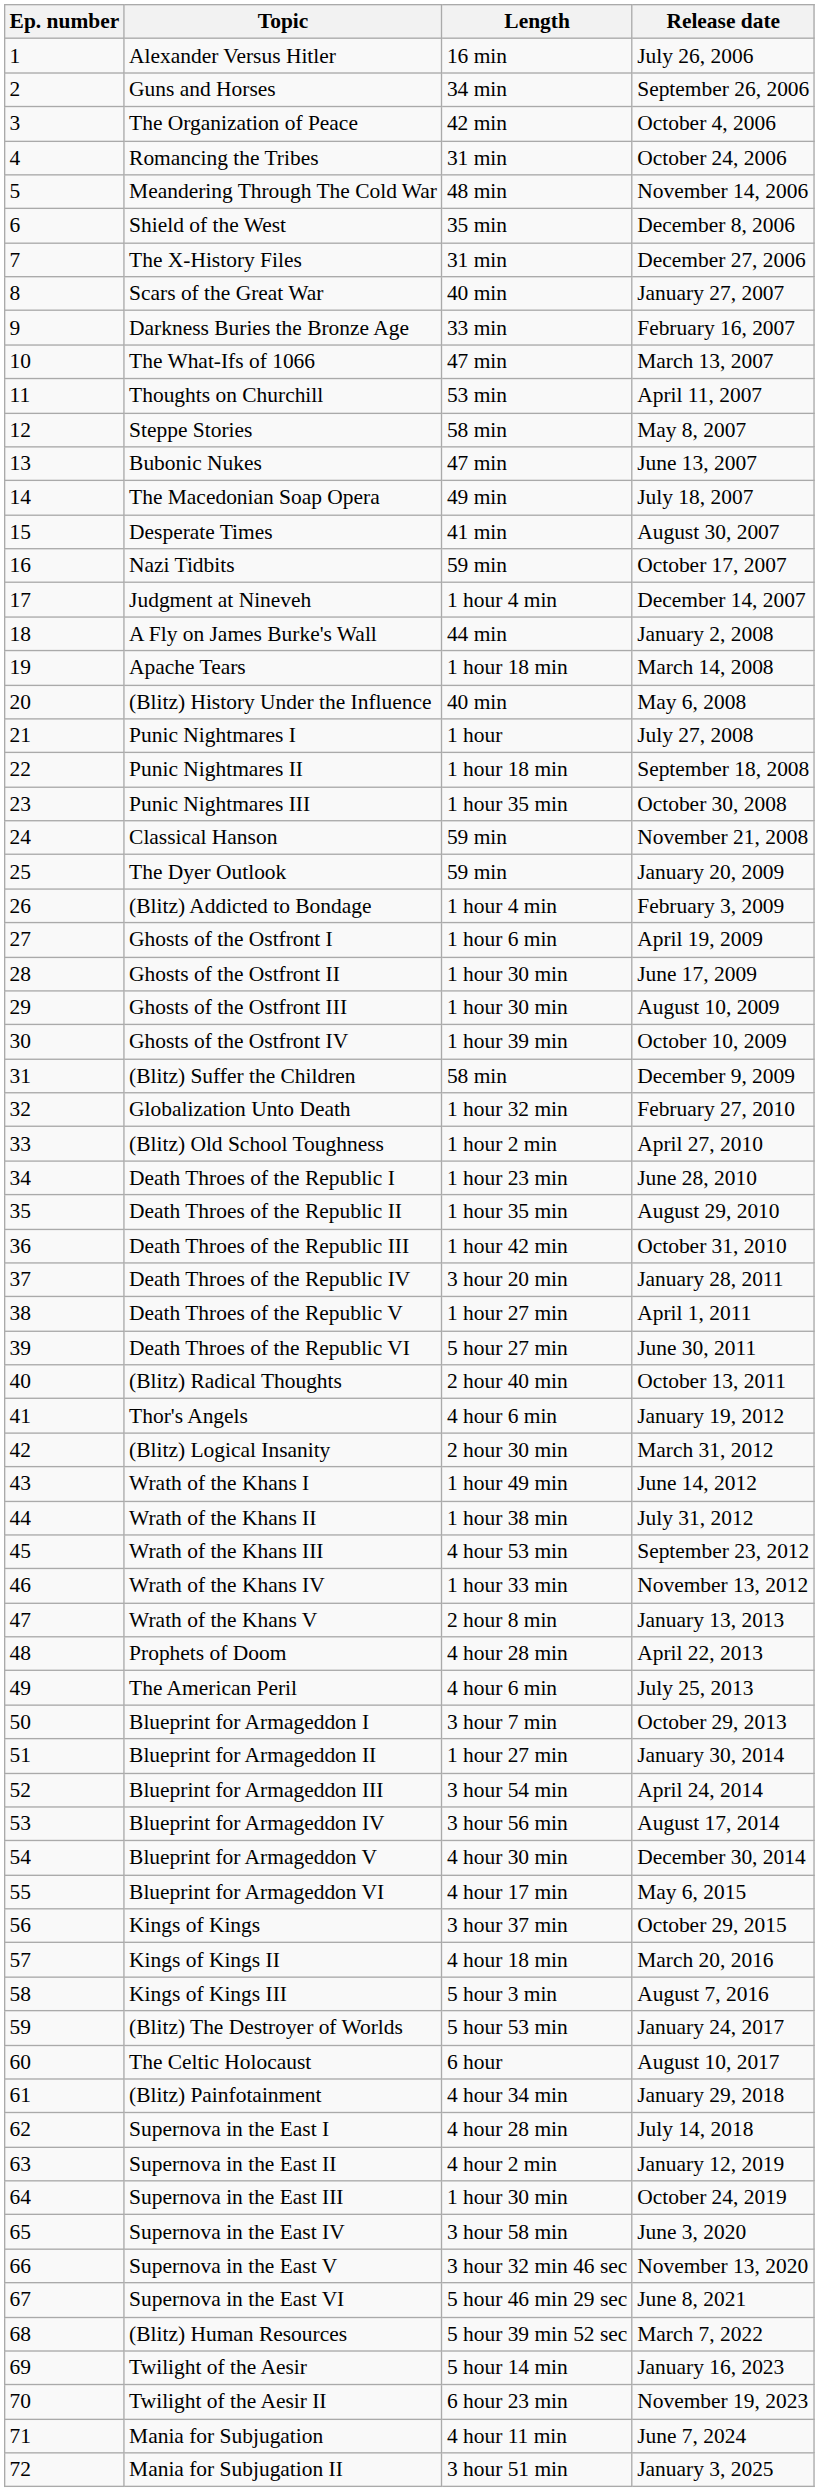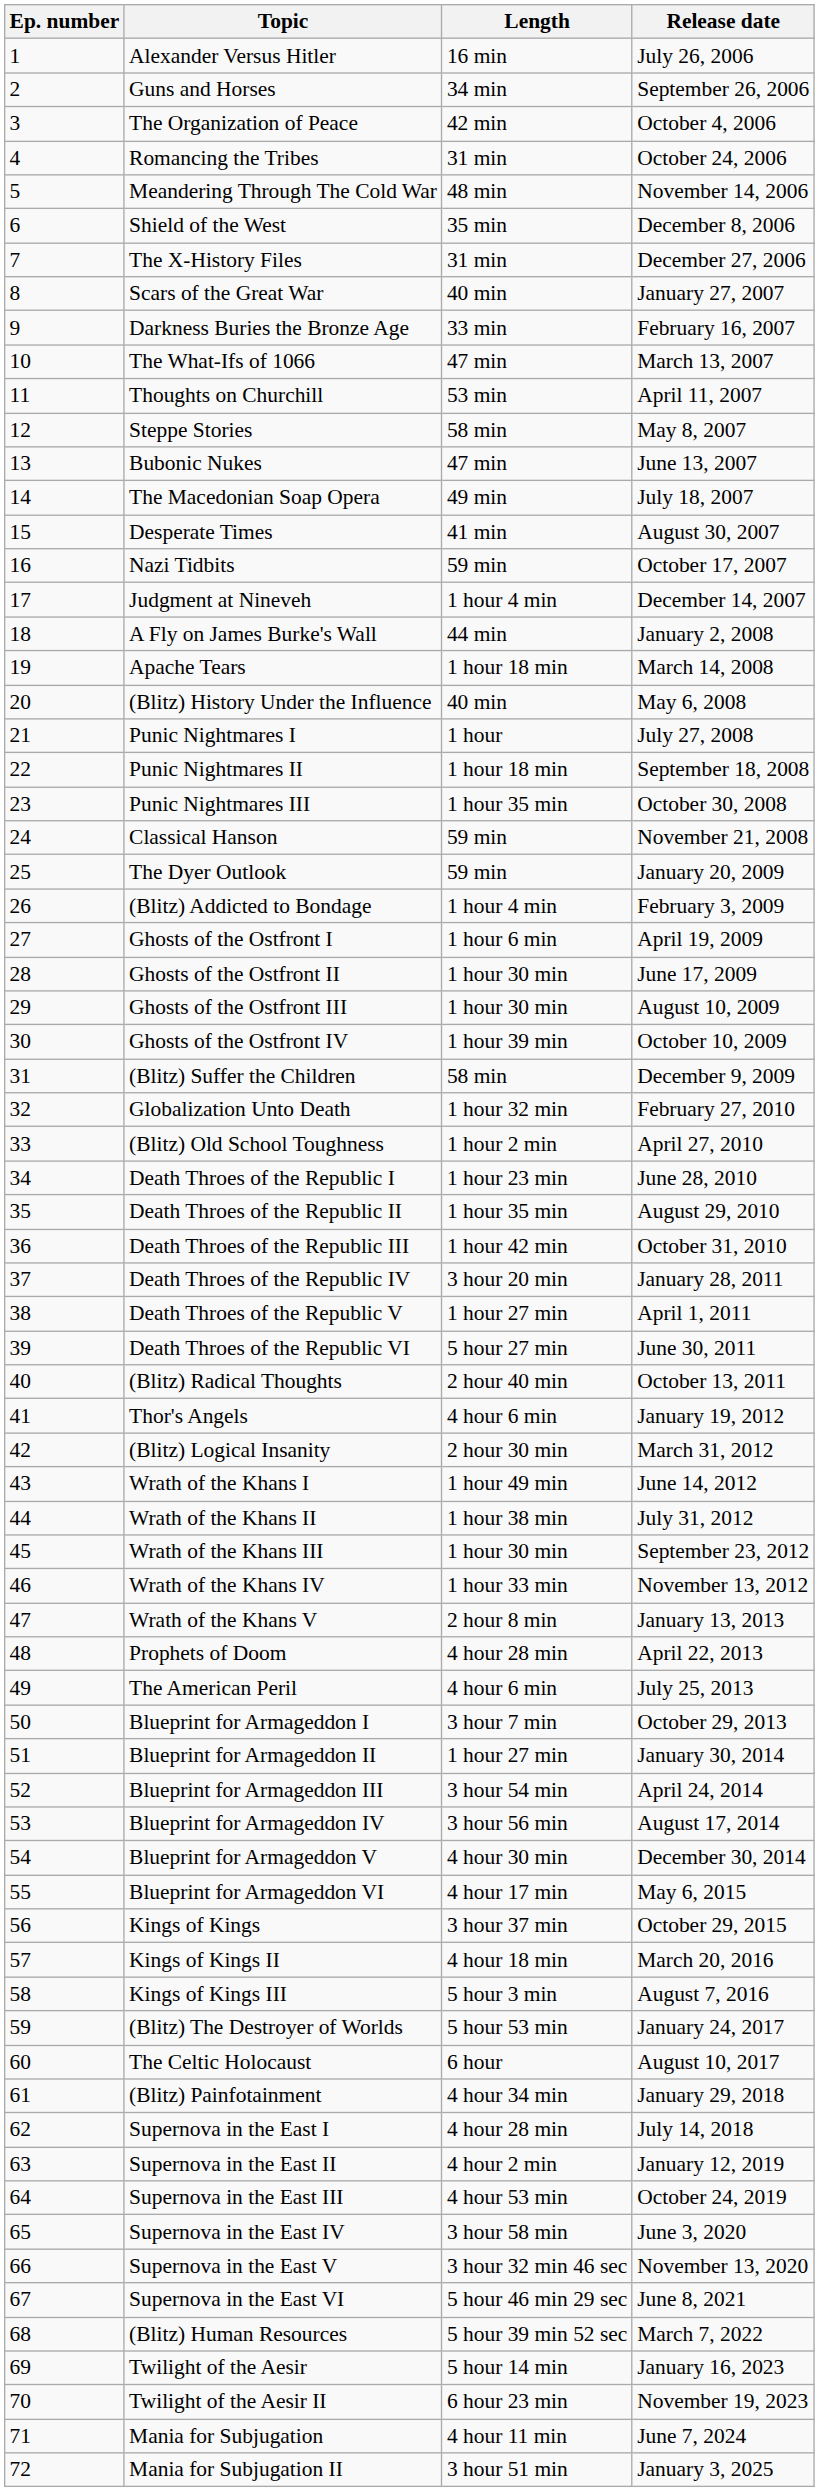 <table class="wikitable collapsible" border="1">
 <tr>
 <th>Ep. number</th>
 <th>Topic</th>
 <th>Length</th>
 <th>Release date</th>
 </tr>
 <tr>
 <td>1</td>
 <td>Alexander Versus Hitler</td>
 <td>16 min</td>
 <td>July 26, 2006</td>
 </tr>
 <tr>
 <td>2</td>
 <td>Guns and Horses</td>
 <td>34 min</td>
 <td>September 26, 2006</td>
 </tr>
 <tr>
 <td>3</td>
 <td>The Organization of Peace</td>
 <td>42 min</td>
 <td>October 4, 2006</td>
 </tr>
 <tr>
 <td>4</td>
 <td>Romancing the Tribes</td>
 <td>31 min</td>
 <td>October 24, 2006</td>
 </tr>
 <tr>
 <td>5</td>
 <td>Meandering Through The Cold War</td>
 <td>48 min</td>
 <td>November 14, 2006</td>
 </tr>
 <tr>
 <td>6</td>
 <td>Shield of the West</td>
 <td>35 min</td>
 <td>December 8, 2006</td>
 </tr>
 <tr>
 <td>7</td>
 <td>The X-History Files</td>
 <td>31 min</td>
 <td>December 27, 2006</td>
 </tr>
 <tr>
 <td>8</td>
 <td>Scars of the Great War</td>
 <td>40 min</td>
 <td>January 27, 2007</td>
 </tr>
 <tr>
 <td>9</td>
 <td>Darkness Buries the Bronze Age</td>
 <td>33 min</td>
 <td>February 16, 2007</td>
 </tr>
 <tr>
 <td>10</td>
 <td>The What-Ifs of 1066</td>
 <td>47 min</td>
 <td>March 13, 2007</td>
 </tr>
 <tr>
 <td>11</td>
 <td>Thoughts on Churchill</td>
 <td>53 min</td>
 <td>April 11, 2007</td>
 </tr>
 <tr>
 <td>12</td>
 <td>Steppe Stories</td>
 <td>58 min</td>
 <td>May 8, 2007</td>
 </tr>
 <tr>
 <td>13</td>
 <td>Bubonic Nukes</td>
 <td>47 min</td>
 <td>June 13, 2007</td>
 </tr>
 <tr>
 <td>14</td>
 <td>The Macedonian Soap Opera</td>
 <td>49 min</td>
 <td>July 18, 2007</td>
 </tr>
 <tr>
 <td>15</td>
 <td>Desperate Times</td>
 <td>41 min</td>
 <td>August 30, 2007</td>
 </tr>
 <tr>
 <td>16</td>
 <td>Nazi Tidbits</td>
 <td>59 min</td>
 <td>October 17, 2007</td>
 </tr>
 <tr>
 <td>17</td>
 <td>Judgment at Nineveh</td>
 <td>1 hour 4 min</td>
 <td>December 14, 2007</td>
 </tr>
 <tr>
 <td>18</td>
 <td>A Fly on James Burke's Wall</td>
 <td>44 min</td>
 <td>January 2, 2008</td>
 </tr>
 <tr>
 <td>19</td>
 <td>Apache Tears</td>
 <td>1 hour 18 min</td>
 <td>March 14, 2008</td>
 </tr>
 <tr>
 <td>20</td>
 <td>(Blitz) History Under the Influence</td>
 <td>40 min</td>
 <td>May 6, 2008</td>
 </tr>
 <tr>
 <td>21</td>
 <td>Punic Nightmares I</td>
 <td>1 hour</td>
 <td>July 27, 2008</td>
 </tr>
 <tr>
 <td>22</td>
 <td>Punic Nightmares II</td>
 <td>1 hour 18 min</td>
 <td>September 18, 2008</td>
 </tr>
 <tr>
 <td>23</td>
 <td>Punic Nightmares III</td>
 <td>1 hour 35 min</td>
 <td>October 30, 2008</td>
 </tr>
 <tr>
 <td>24</td>
 <td>Classical Hanson</td>
 <td>59 min</td>
 <td>November 21, 2008</td>
 </tr>
 <tr>
 <td>25</td>
 <td>The Dyer Outlook</td>
 <td>59 min</td>
 <td>January 20, 2009</td>
 </tr>
 <tr>
 <td>26</td>
 <td>(Blitz) Addicted to Bondage</td>
 <td>1 hour 4 min</td>
 <td>February 3, 2009</td>
 </tr>
 <tr>
 <td>27</td>
 <td>Ghosts of the Ostfront I</td>
 <td>1 hour 6 min</td>
 <td>April 19, 2009</td>
 </tr>
 <tr>
 <td>28</td>
 <td>Ghosts of the Ostfront II</td>
 <td>1 hour 30 min</td>
 <td>June 17, 2009</td>
 </tr>
 <tr>
 <td>29</td>
 <td>Ghosts of the Ostfront III</td>
 <td>1 hour 30 min</td>
 <td>August 10, 2009</td>
 </tr>
 <tr>
 <td>30</td>
 <td>Ghosts of the Ostfront IV</td>
 <td>1 hour 39 min</td>
 <td>October 10, 2009</td>
 </tr>
 <tr>
 <td>31</td>
 <td>(Blitz) Suffer the Children</td>
 <td>58 min</td>
 <td>December 9, 2009</td>
 </tr>
 <tr>
 <td>32</td>
 <td>Globalization Unto Death</td>
 <td>1 hour 32 min</td>
 <td>February 27, 2010</td>
 </tr>
 <tr>
 <td>33</td>
 <td>(Blitz) Old School Toughness</td>
 <td>1 hour 2 min</td>
 <td>April 27, 2010</td>
 </tr>
 <tr>
 <td>34</td>
 <td>Death Throes of the Republic I</td>
 <td>1 hour 23 min</td>
 <td>June 28, 2010</td>
 </tr>
 <tr>
 <td>35</td>
 <td>Death Throes of the Republic II</td>
 <td>1 hour 35 min</td>
 <td>August 29, 2010</td>
 </tr>
 <tr>
 <td>36</td>
 <td>Death Throes of the Republic III</td>
 <td>1 hour 42 min</td>
 <td>October 31, 2010</td>
 </tr>
 <tr>
 <td>37</td>
 <td>Death Throes of the Republic IV</td>
 <td>3 hour 20 min</td>
 <td>January 28, 2011</td>
 </tr>
 <tr>
 <td>38</td>
 <td>Death Throes of the Republic V</td>
 <td>1 hour 27 min</td>
 <td>April 1, 2011</td>
 </tr>
 <tr>
 <td>39</td>
 <td>Death Throes of the Republic VI</td>
 <td>5 hour 27 min</td>
 <td>June 30, 2011</td>
 </tr>
 <tr>
 <td>40</td>
 <td>(Blitz) Radical Thoughts</td>
 <td>2 hour 40 min</td>
 <td>October 13, 2011</td>
 </tr>
 <tr>
 <td>41</td>
 <td>Thor's Angels</td>
 <td>4 hour 6 min</td>
 <td>January 19, 2012</td>
 </tr>
 <tr>
 <td>42</td>
 <td>(Blitz) Logical Insanity</td>
 <td>2 hour 30 min</td>
 <td>March 31, 2012</td>
 </tr>
 <tr>
 <td>43</td>
 <td>Wrath of the Khans I</td>
 <td>1 hour 49 min</td>
 <td>June 14, 2012</td>
 </tr>
 <tr>
 <td>44</td>
 <td>Wrath of the Khans II</td>
 <td>1 hour 38 min</td>
 <td>July 31, 2012</td>
 </tr>
 <tr>
 <td>45</td>
 <td>Wrath of the Khans III</td>
-<td>4 hour 53 min</td>
+<td>1 hour 30 min</td>
 <td>September 23, 2012</td>
 </tr>
 <tr>
 <td>46</td>
 <td>Wrath of the Khans IV</td>
 <td>1 hour 33 min</td>
 <td>November 13, 2012</td>
 </tr>
 <tr>
 <td>47</td>
 <td>Wrath of the Khans V</td>
 <td>2 hour 8 min</td>
 <td>January 13, 2013</td>
 </tr>
 <tr>
 <td>48</td>
 <td>Prophets of Doom</td>
 <td>4 hour 28 min</td>
 <td>April 22, 2013</td>
 </tr>
 <tr>
 <td>49</td>
 <td>The American Peril</td>
 <td>4 hour 6 min</td>
 <td>July 25, 2013</td>
 </tr>
 <tr>
 <td>50</td>
 <td>Blueprint for Armageddon I</td>
 <td>3 hour 7 min</td>
 <td>October 29, 2013</td>
 </tr>
 <tr>
 <td>51</td>
 <td>Blueprint for Armageddon II</td>
 <td>1 hour 27 min</td>
 <td>January 30, 2014</td>
 </tr>
 <tr>
 <td>52</td>
 <td>Blueprint for Armageddon III</td>
 <td>3 hour 54 min</td>
 <td>April 24, 2014</td>
 </tr>
 <tr>
 <td>53</td>
 <td>Blueprint for Armageddon IV</td>
 <td>3 hour 56 min</td>
 <td>August 17, 2014</td>
 </tr>
 <tr>
 <td>54</td>
 <td>Blueprint for Armageddon V</td>
 <td>4 hour 30 min</td>
 <td>December 30, 2014</td>
 </tr>
 <tr>
 <td>55</td>
 <td>Blueprint for Armageddon VI</td>
 <td>4 hour 17 min</td>
 <td>May 6, 2015</td>
 </tr>
 <tr>
 <td>56</td>
 <td>Kings of Kings</td>
 <td>3 hour 37 min</td>
 <td>October 29, 2015</td>
 </tr>
 <tr>
 <td>57</td>
 <td>Kings of Kings II</td>
 <td>4 hour 18 min</td>
 <td>March 20, 2016</td>
 </tr>
 <tr>
 <td>58</td>
 <td>Kings of Kings III</td>
 <td>5 hour 3 min</td>
 <td>August 7, 2016</td>
 </tr>
 <tr>
 <td>59</td>
 <td>(Blitz) The Destroyer of Worlds</td>
 <td>5 hour 53 min</td>
 <td>January 24, 2017</td>
 </tr>
 <tr>
 <td>60</td>
 <td>The Celtic Holocaust</td>
 <td>6 hour</td>
 <td>August 10, 2017</td>
 </tr>
 <tr>
 <td>61</td>
 <td>(Blitz) Painfotainment</td>
 <td>4 hour 34 min</td>
 <td>January 29, 2018</td>
 </tr>
 <tr>
 <td>62</td>
 <td>Supernova in the East I</td>
 <td>4 hour 28 min</td>
 <td>July 14, 2018</td>
 </tr>
 <tr>
 <td>63</td>
 <td>Supernova in the East II</td>
 <td>4 hour 2 min</td>
 <td>January 12, 2019</td>
 </tr>
 <tr>
 <td>64</td>
 <td>Supernova in the East III</td>
-<td>1 hour 30 min</td>
+<td>4 hour 53 min</td>
 <td>October 24, 2019</td>
 </tr>
 <tr>
 <td>65</td>
 <td>Supernova in the East IV</td>
 <td>3 hour 58 min</td>
 <td>June 3, 2020</td>
 </tr>
 <tr>
 <td>66</td>
 <td>Supernova in the East V</td>
 <td>3 hour 32 min 46 sec</td>
 <td>November 13, 2020</td>
 </tr>
 <tr>
 <td>67</td>
 <td>Supernova in the East VI </td>
 <td>5 hour 46 min 29 sec</td>
 <td>June 8, 2021</td>
 </tr>
 <tr>
 <td>68</td>
 <td>(Blitz) Human Resources</td>
 <td>5 hour 39 min 52 sec</td>
 <td>March 7, 2022</td>
 </tr>
 <tr>
 <td>69</td>
 <td>Twilight of the Aesir</td>
 <td>5 hour 14 min</td>
 <td>January 16, 2023</td>
 </tr>
 <tr>
 <td>70</td>
 <td>Twilight of the Aesir II</td>
 <td>6 hour 23 min</td>
 <td>November 19, 2023</td>
 </tr>
 <tr>
 <td>71</td>
 <td>Mania for Subjugation</td>
 <td>4 hour 11 min</td>
 <td>June 7, 2024</td>
 </tr>
 <tr>
 <td>72</td>
 <td>Mania for Subjugation II</td>
 <td>3 hour 51 min</td>
 <td>January 3, 2025</td>
 </tr>
 </table>
